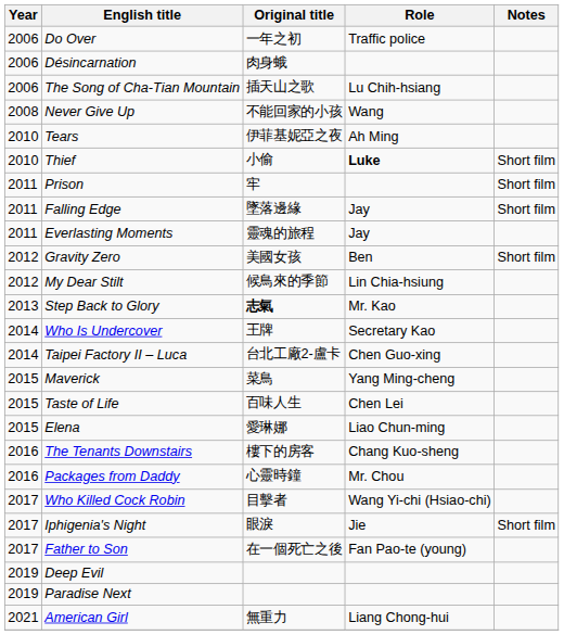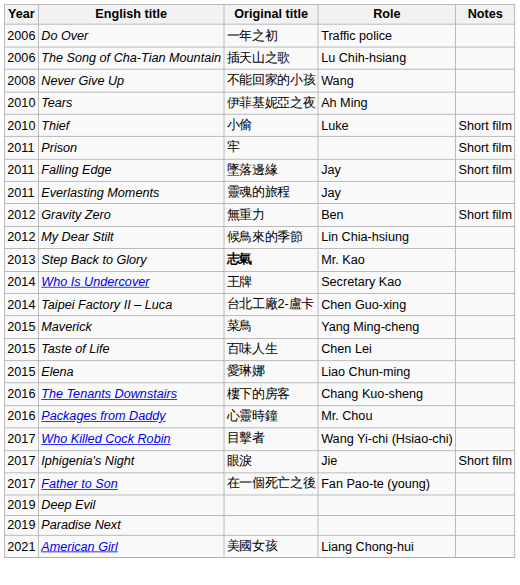 <table class="wikitable sortable">
 <tr>
 <th>Year</th>
 <th>English title</th>
 <th>Original title</th>
 <th>Role</th>
 <th class="unsortable">Notes</th>
 </tr>
 <tr>
 <td>2006</td>
 <td><em>Do Over</em></td>
 <td>一年之初</td>
 <td>Traffic police</td>
-<td></td>
-</tr>
-<tr>
-<td>2006</td>
-<td><em>Désincarnation</em></td>
-<td>肉身蛾</td>
-<td></td>
 <td></td>
 </tr>
 <tr>
 <td>2006</td>
 <td><em>The Song of Cha-Tian Mountain</em></td>
 <td>插天山之歌</td>
 <td>Lu Chih-hsiang</td>
 <td></td>
 </tr>
 <tr>
 <td>2008</td>
 <td><em>Never Give Up</em></td>
 <td>不能回家的小孩</td>
 <td>Wang</td>
 <td></td>
 </tr>
 <tr>
 <td>2010</td>
 <td><em>Tears</em></td>
 <td>伊菲基妮亞之夜</td>
 <td>Ah Ming</td>
 <td></td>
 </tr>
 <tr>
 <td>2010</td>
 <td><em>Thief</em></td>
 <td>小偷</td>
-<td><strong>Luke</strong></td>
+<td>Luke</td>
 <td>Short film</td>
 </tr>
 <tr>
 <td>2011</td>
 <td><em>Prison</em></td>
 <td>牢</td>
 <td></td>
 <td>Short film</td>
 </tr>
 <tr>
 <td>2011</td>
 <td><em>Falling Edge</em></td>
 <td>墜落邊緣</td>
 <td>Jay</td>
 <td>Short film</td>
 </tr>
 <tr>
 <td>2011</td>
 <td><em>Everlasting Moments</em></td>
 <td>靈魂的旅程</td>
 <td>Jay</td>
 <td></td>
 </tr>
 <tr>
 <td>2012</td>
 <td><em>Gravity Zero</em></td>
-<td>美國女孩</td>
+<td>無重力</td>
 <td>Ben</td>
 <td>Short film</td>
 </tr>
 <tr>
 <td>2012</td>
 <td><em>My Dear Stilt</em></td>
 <td>候鳥來的季節</td>
 <td>Lin Chia-hsiung</td>
 <td></td>
 </tr>
 <tr>
 <td>2013</td>
 <td><em>Step Back to Glory</em></td>
 <td><strong>志氣</strong></td>
 <td>Mr. Kao</td>
 <td></td>
 </tr>
 <tr>
 <td>2014</td>
 <td><em><a href='#'>Who Is Undercover</a></em></td>
 <td>王牌</td>
 <td>Secretary Kao</td>
 <td></td>
 </tr>
 <tr>
 <td>2014</td>
 <td><em>Taipei Factory II – Luca</em></td>
 <td>台北工廠2-盧卡</td>
 <td>Chen Guo-xing</td>
 <td></td>
 </tr>
 <tr>
 <td>2015</td>
 <td><em>Maverick</em></td>
 <td>菜鳥</td>
 <td>Yang Ming-cheng</td>
 <td></td>
 </tr>
 <tr>
 <td>2015</td>
 <td><em>Taste of Life</em></td>
 <td>百味人生</td>
 <td>Chen Lei</td>
 <td></td>
 </tr>
 <tr>
 <td>2015</td>
 <td><em>Elena</em></td>
 <td>愛琳娜</td>
 <td>Liao Chun-ming</td>
 <td></td>
 </tr>
 <tr>
 <td>2016</td>
 <td><em><a href='#'>The Tenants Downstairs</a></em></td>
 <td>樓下的房客</td>
 <td>Chang Kuo-sheng</td>
 <td></td>
 </tr>
 <tr>
 <td>2016</td>
 <td><em><a href='#'>Packages from Daddy</a></em></td>
 <td>心靈時鐘</td>
 <td>Mr. Chou</td>
 <td></td>
 </tr>
 <tr>
 <td>2017</td>
 <td><em><a href='#'>Who Killed Cock Robin</a></em></td>
 <td>目擊者</td>
 <td>Wang Yi-chi (Hsiao-chi)</td>
 <td></td>
 </tr>
 <tr>
 <td>2017</td>
 <td><em>Iphigenia's Night</em></td>
 <td>眼淚</td>
 <td>Jie</td>
 <td>Short film</td>
 </tr>
 <tr>
 <td>2017</td>
 <td><em><a href='#'>Father to Son</a></em></td>
 <td>在一個死亡之後</td>
 <td>Fan Pao-te (young)</td>
 <td></td>
 </tr>
 <tr>
 <td>2019</td>
 <td><em>Deep Evil</em></td>
 <td></td>
 <td></td>
 <td></td>
 </tr>
 <tr>
 <td>2019</td>
 <td><em>Paradise Next</em></td>
 <td></td>
 <td></td>
 <td></td>
 </tr>
 <tr>
 <td>2021</td>
 <td><em><a href='#'>American Girl</a></em></td>
-<td>無重力</td>
+<td>美國女孩</td>
 <td>Liang Chong-hui</td>
 <td></td>
 </tr>
 <tr>
 </tr>
 </table>
